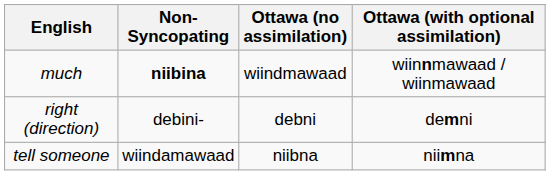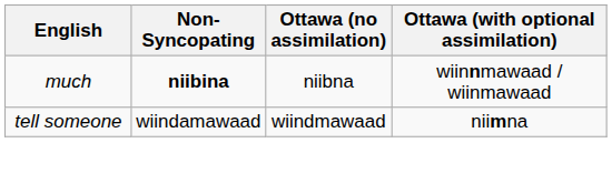 <table class="wikitable" style="text-align: center;">
 <tr>
 <th width = "100"><strong>English</strong></th>
 <th width = "100"><strong>Non-Syncopating</strong></th>
 <th width = "100"><strong>Ottawa (no assimilation)</strong></th>
 <th width = "175"><strong>Ottawa (with optional assimilation)</strong></th>
 </tr>
 <tr>
 <td><em>much</em></td>
 <td><strong>niibina</strong></td>
-<td>wiindmawaad</td>
+<td>niibna</td>
 <td>wiin<strong>n</strong>mawaad / wiinmawaad</td>
-</tr>
-<tr>
-<td><em>right (direction)</em></td>
-<td>debini-</td>
-<td>debni</td>
-<td>de<strong>m</strong>ni</td>
 </tr>
 <tr>
 <td><em>tell someone</em></td>
 <td>wiindamawaad</td>
-<td>niibna</td>
+<td>wiindmawaad</td>
 <td>nii<strong>m</strong>na</td>
 </tr>
 </table>
